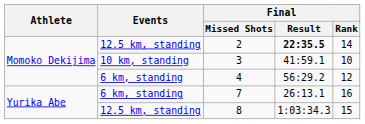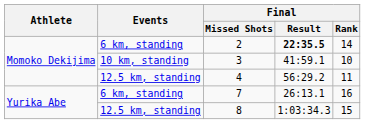 <table class="wikitable" style="font-size:90%">
 <tr>
 <th rowspan="2">Athlete</th>
 <th rowspan="2">Events</th>
 <th colspan="5">Final</th>
 </tr>
 <tr style="font-size:95%">
 <th>Missed Shots</th>
 <th>Result</th>
 <th>Rank</th>
 </tr>
 <tr align=center>
 <td style="text-align:left;" rowspan="3"><a href='#'>Momoko Dekijima</a></td>
-<td align=left><a href='#'>12.5 km, standing</a></td>
+<td align=left><a href='#'>6 km, standing</a></td>
 <td>2</td>
 <td><strong>22:35.5</strong></td>
 <td>14</td>
 </tr>
 <tr align=center>
 <td align=left><a href='#'>10 km, standing</a></td>
 <td>3</td>
 <td>41:59.1</td>
 <td>10</td>
 </tr>
 <tr align=center>
-<td align=left><a href='#'>6 km, standing</a></td>
+<td align=left><a href='#'>12.5 km, standing</a></td>
 <td>4</td>
 <td>56:29.2</td>
-<td>12</td>
+<td>11</td>
 </tr>
 <tr align=center>
 <td style="text-align:left;" rowspan="2"><a href='#'>Yurika Abe</a></td>
 <td align=left><a href='#'>6 km, standing</a></td>
 <td>7</td>
 <td>26:13.1</td>
 <td>16</td>
 </tr>
 <tr align=center>
 <td align=left><a href='#'>12.5 km, standing</a></td>
 <td>8</td>
 <td>1:03:34.3</td>
 <td>15</td>
 </tr>
 </table>
